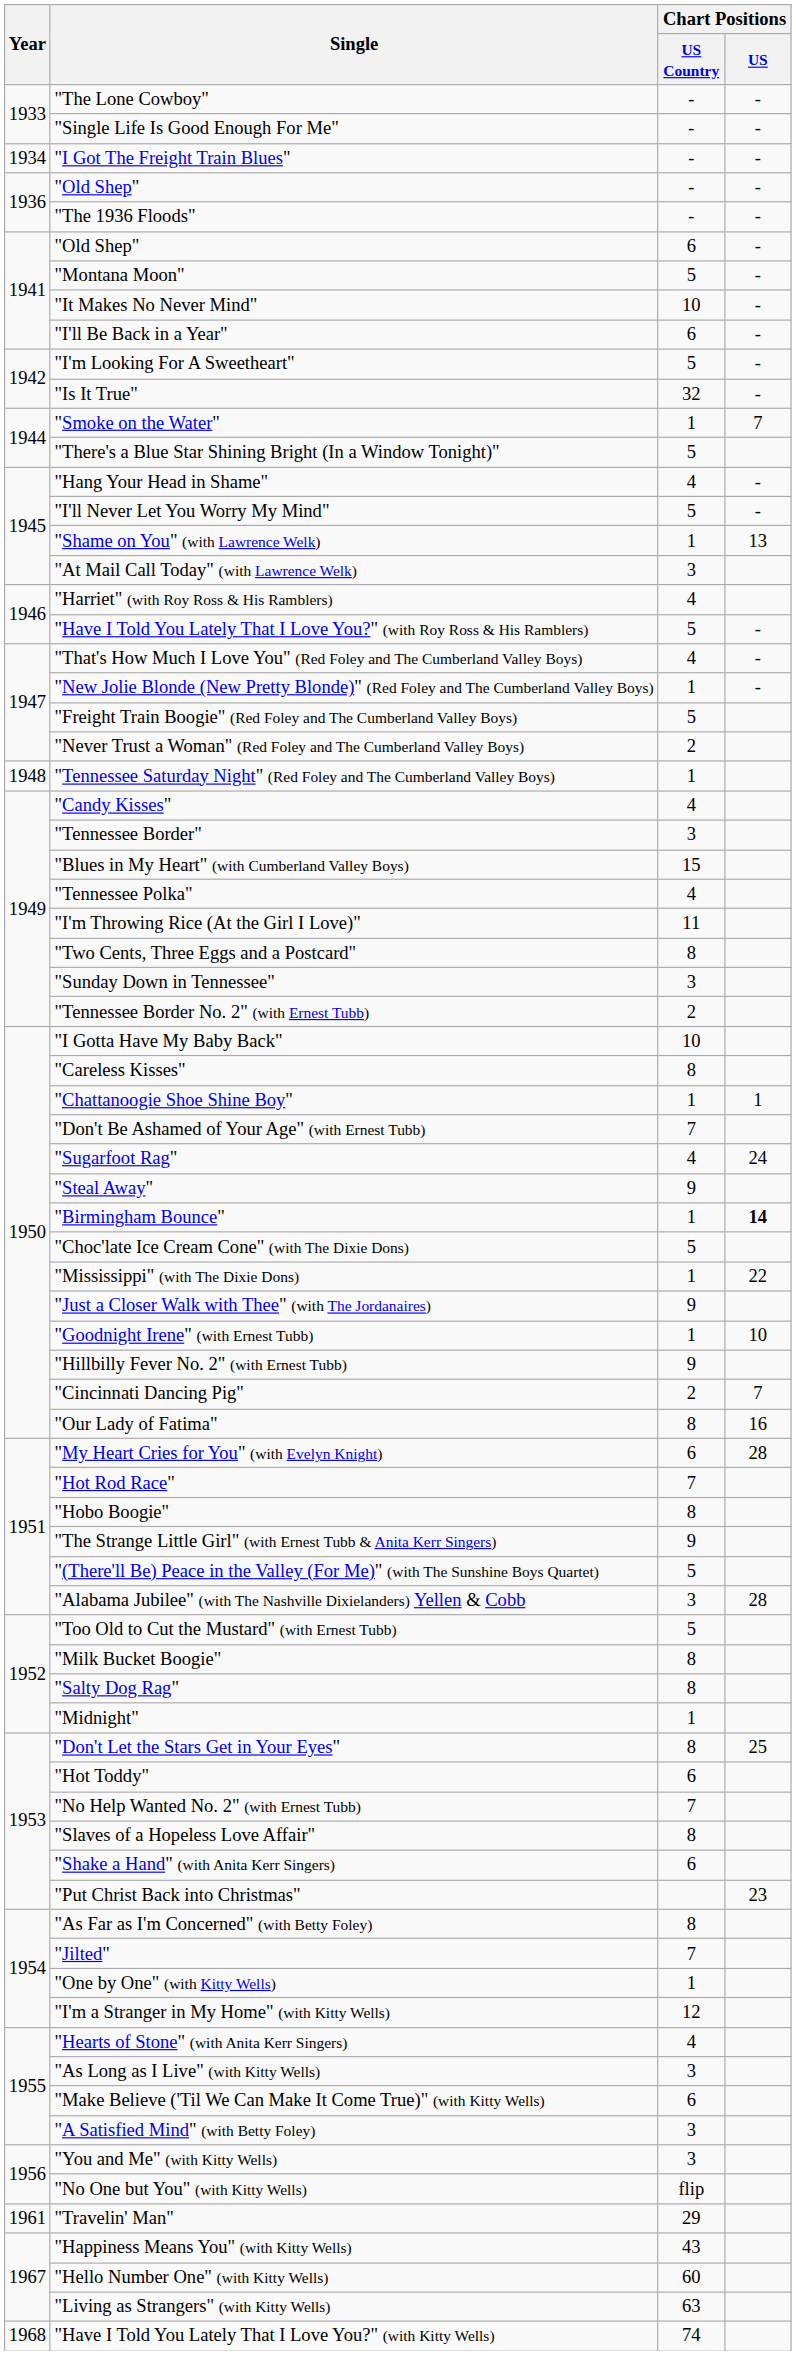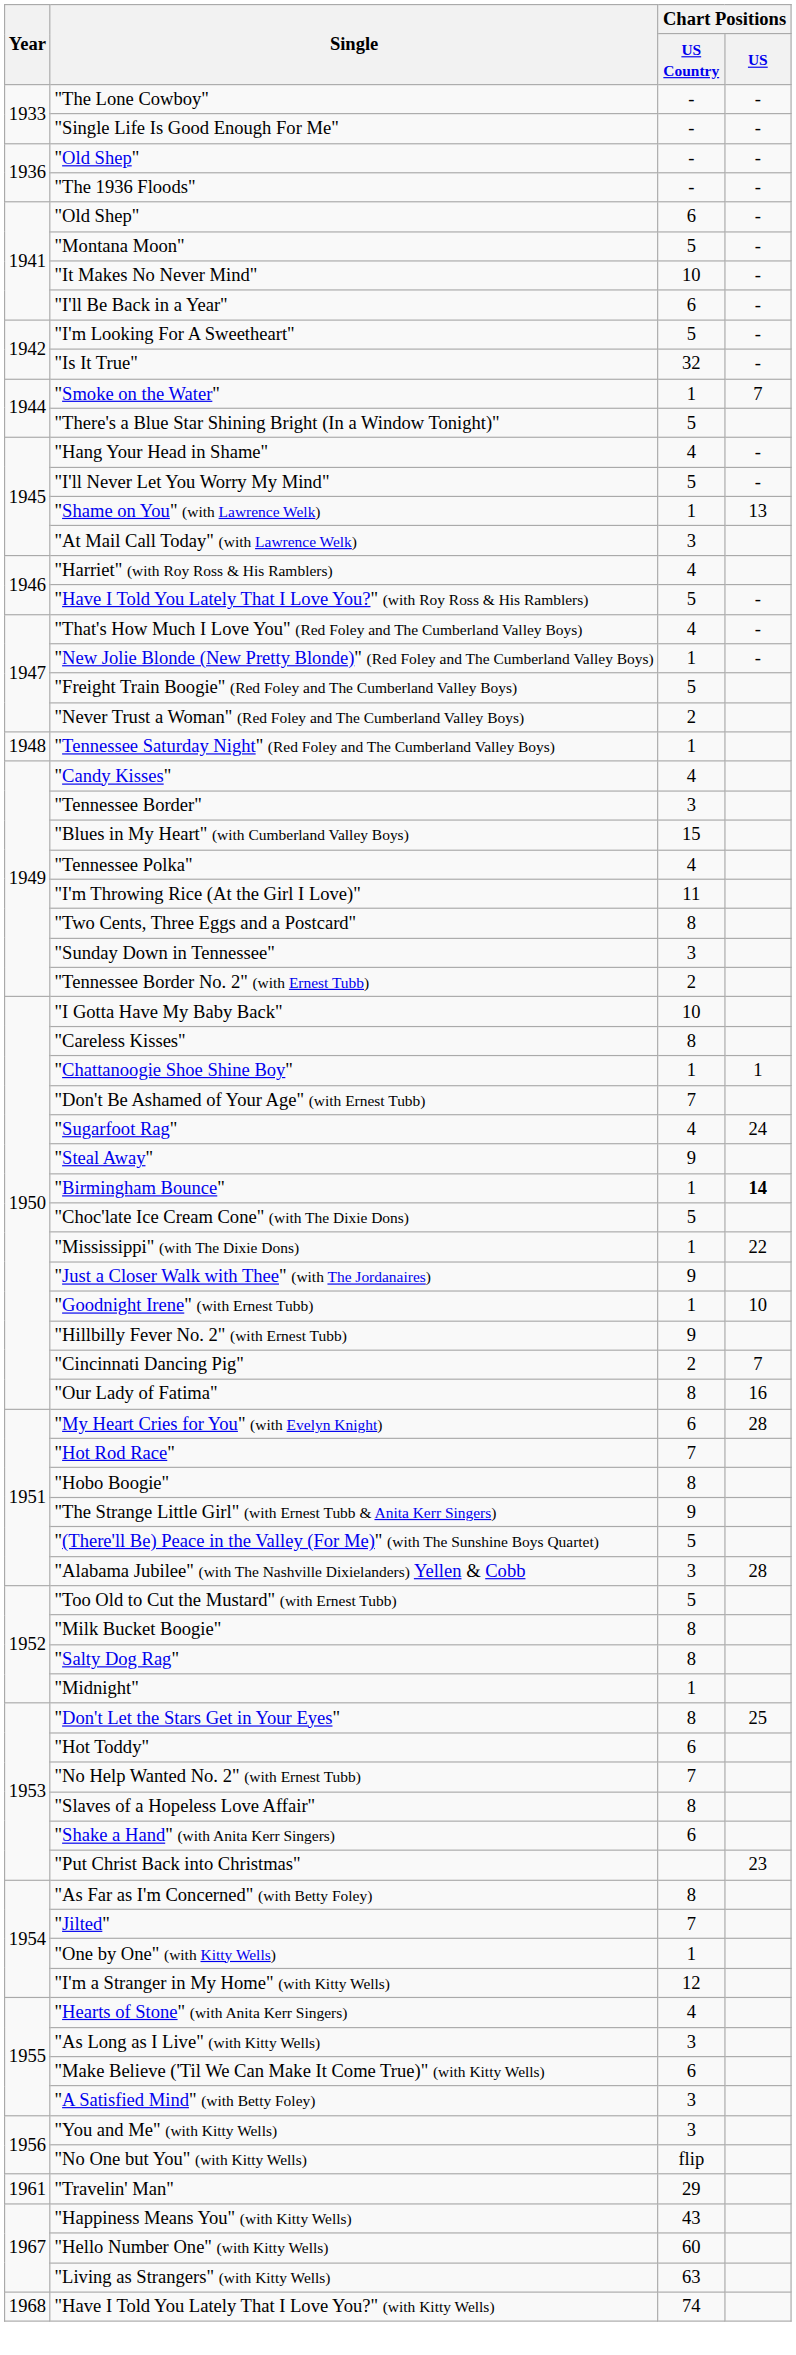 <table class="wikitable">
 <tr>
 <th rowspan="2">Year</th>
 <th rowspan="2">Single</th>
 <th colspan="2">Chart Positions</th>
 </tr>
 <tr>
 <th style="width:50px;"><small><a href='#'>US Country</a></small></th>
 <th style="width:50px;"><small><a href='#'>US</a></small></th>
 </tr>
 <tr>
 <td rowspan="2">1933</td>
 <td>"The Lone Cowboy"</td>
 <td style="text-align:center;">-</td>
 <td style="text-align:center;">-</td>
 </tr>
 <tr>
 <td>"Single Life Is Good Enough For Me"</td>
-<td style="text-align:center;">-</td>
-<td style="text-align:center;">-</td>
-</tr>
-<tr>
-<td>1934</td>
-<td>"<a href='#'>I Got The Freight Train Blues</a>"</td>
 <td style="text-align:center;">-</td>
 <td style="text-align:center;">-</td>
 </tr>
 <tr>
 <td rowspan="2">1936</td>
 <td>"<a href='#'>Old Shep</a>"</td>
 <td style="text-align:center;">-</td>
 <td style="text-align:center;">-</td>
 </tr>
 <tr>
 <td>"The 1936 Floods"</td>
 <td style="text-align:center;">-</td>
 <td style="text-align:center;">-</td>
 </tr>
 <tr>
 <td rowspan="4">1941</td>
 <td>"Old Shep"</td>
 <td style="text-align:center;">6</td>
 <td style="text-align:center;">-</td>
 </tr>
 <tr>
 <td>"Montana Moon"</td>
 <td style="text-align:center;">5</td>
 <td style="text-align:center;">-</td>
 </tr>
 <tr>
 <td>"It Makes No Never Mind"</td>
 <td style="text-align:center;">10</td>
 <td style="text-align:center;">-</td>
 </tr>
 <tr>
 <td>"I'll Be Back in a Year"</td>
 <td style="text-align:center;">6</td>
 <td style="text-align:center;">-</td>
 </tr>
 <tr>
 <td rowspan="2">1942</td>
 <td>"I'm Looking For A Sweetheart"</td>
 <td style="text-align:center;">5</td>
 <td style="text-align:center;">-</td>
 </tr>
 <tr>
 <td>"Is It True"</td>
 <td style="text-align:center;">32</td>
 <td style="text-align:center;">-</td>
 </tr>
 <tr>
 <td rowspan="2">1944</td>
 <td>"<a href='#'>Smoke on the Water</a>"</td>
 <td style="text-align:center;">1</td>
 <td style="text-align:center;">7</td>
 </tr>
 <tr>
 <td>"There's a Blue Star Shining Bright (In a Window Tonight)"</td>
 <td style="text-align:center;">5</td>
 <td style="text-align:center;"></td>
 </tr>
 <tr>
 <td rowspan="4">1945</td>
 <td>"Hang Your Head in Shame"</td>
 <td style="text-align:center;">4</td>
 <td style="text-align:center;">-</td>
 </tr>
 <tr>
 <td>"I'll Never Let You Worry My Mind"</td>
 <td style="text-align:center;">5</td>
 <td style="text-align:center;">-</td>
 </tr>
 <tr>
 <td>"<a href='#'>Shame on You</a>" <small>(with <a href='#'>Lawrence Welk</a>)</small></td>
 <td style="text-align:center;">1</td>
 <td style="text-align:center;">13</td>
 </tr>
 <tr>
 <td>"At Mail Call Today" <small>(with <a href='#'>Lawrence Welk</a>)</small></td>
 <td style="text-align:center;">3</td>
 <td style="text-align:center;"></td>
 </tr>
 <tr>
 <td rowspan="2">1946</td>
 <td>"Harriet" <small>(with Roy Ross & His Ramblers)</small></td>
 <td style="text-align:center;">4</td>
 <td style="text-align:center;"></td>
 </tr>
 <tr>
 <td>"<a href='#'>Have I Told You Lately That I Love You?</a>" <small>(with Roy Ross & His Ramblers)</small></td>
 <td style="text-align:center;">5</td>
 <td style="text-align:center;">-</td>
 </tr>
 <tr>
 <td rowspan="4">1947</td>
 <td>"That's How Much I Love You" <small>(Red Foley and The Cumberland Valley Boys)</small></td>
 <td style="text-align:center;">4</td>
 <td style="text-align:center;">-</td>
 </tr>
 <tr>
 <td>"<a href='#'>New Jolie Blonde (New Pretty Blonde)</a>" <small>(Red Foley and The Cumberland Valley Boys)</small></td>
 <td style="text-align:center;">1</td>
 <td style="text-align:center;">-</td>
 </tr>
 <tr>
 <td>"Freight Train Boogie" <small>(Red Foley and The Cumberland Valley Boys)</small></td>
 <td style="text-align:center;">5</td>
 <td style="text-align:center;"></td>
 </tr>
 <tr>
 <td>"Never Trust a Woman" <small>(Red Foley and The Cumberland Valley Boys)</small></td>
 <td style="text-align:center;">2</td>
 <td style="text-align:center;"></td>
 </tr>
 <tr>
 <td>1948</td>
 <td>"<a href='#'>Tennessee Saturday Night</a>" <small>(Red Foley and The Cumberland Valley Boys)</small></td>
 <td style="text-align:center;">1</td>
 <td style="text-align:center;"></td>
 </tr>
 <tr>
 <td rowspan="8">1949</td>
 <td>"<a href='#'>Candy Kisses</a>"</td>
 <td style="text-align:center;">4</td>
 <td style="text-align:center;"></td>
 </tr>
 <tr>
 <td>"Tennessee Border"</td>
 <td style="text-align:center;">3</td>
 <td style="text-align:center;"></td>
 </tr>
 <tr>
 <td>"Blues in My Heart" <small>(with Cumberland Valley Boys)</small></td>
 <td style="text-align:center;">15</td>
 <td style="text-align:center;"></td>
 </tr>
 <tr>
 <td>"Tennessee Polka"</td>
 <td style="text-align:center;">4</td>
 <td style="text-align:center;"></td>
 </tr>
 <tr>
 <td>"I'm Throwing Rice (At the Girl I Love)"</td>
 <td style="text-align:center;">11</td>
 <td style="text-align:center;"></td>
 </tr>
 <tr>
 <td>"Two Cents, Three Eggs and a Postcard"</td>
 <td style="text-align:center;">8</td>
 <td style="text-align:center;"></td>
 </tr>
 <tr>
 <td>"Sunday Down in Tennessee"</td>
 <td style="text-align:center;">3</td>
 <td style="text-align:center;"></td>
 </tr>
 <tr>
 <td>"Tennessee Border No. 2" <small>(with <a href='#'>Ernest Tubb</a>)</small></td>
 <td style="text-align:center;">2</td>
 <td style="text-align:center;"></td>
 </tr>
 <tr>
 <td rowspan="14">1950</td>
 <td>"I Gotta Have My Baby Back"</td>
 <td style="text-align:center;">10</td>
 <td style="text-align:center;"></td>
 </tr>
 <tr>
 <td>"Careless Kisses"</td>
 <td style="text-align:center;">8</td>
 <td style="text-align:center;"></td>
 </tr>
 <tr>
 <td>"<a href='#'>Chattanoogie Shoe Shine Boy</a>"</td>
 <td style="text-align:center;">1</td>
 <td style="text-align:center;">1</td>
 </tr>
 <tr>
 <td>"Don't Be Ashamed of Your Age" <small>(with Ernest Tubb)</small></td>
 <td style="text-align:center;">7</td>
 <td style="text-align:center;"></td>
 </tr>
 <tr>
 <td>"<a href='#'>Sugarfoot Rag</a>"</td>
 <td style="text-align:center;">4</td>
 <td style="text-align:center;">24</td>
 </tr>
 <tr>
 <td>"<a href='#'>Steal Away</a>"</td>
 <td style="text-align:center;">9</td>
 <td style="text-align:center;"></td>
 </tr>
 <tr>
 <td>"<a href='#'>Birmingham Bounce</a>"</td>
 <td style="text-align:center;">1</td>
 <td style="text-align:center;"><strong>14</strong></td>
 </tr>
 <tr>
 <td>"Choc'late Ice Cream Cone" <small>(with The Dixie Dons)</small></td>
 <td style="text-align:center;">5</td>
 <td style="text-align:center;"></td>
 </tr>
 <tr>
 <td>"Mississippi" <small>(with The Dixie Dons)</small></td>
 <td style="text-align:center;">1</td>
 <td style="text-align:center;">22</td>
 </tr>
 <tr>
 <td>"<a href='#'>Just a Closer Walk with Thee</a>" <small>(with <a href='#'>The Jordanaires</a>)</small></td>
 <td style="text-align:center;">9</td>
 <td style="text-align:center;"></td>
 </tr>
 <tr>
 <td>"<a href='#'>Goodnight Irene</a>" <small>(with Ernest Tubb)</small></td>
 <td style="text-align:center;">1</td>
 <td style="text-align:center;">10</td>
 </tr>
 <tr>
 <td>"Hillbilly Fever No. 2" <small>(with Ernest Tubb)</small></td>
 <td style="text-align:center;">9</td>
 <td style="text-align:center;"></td>
 </tr>
 <tr>
 <td>"Cincinnati Dancing Pig"</td>
 <td style="text-align:center;">2</td>
 <td style="text-align:center;">7</td>
 </tr>
 <tr>
 <td>"Our Lady of Fatima"</td>
 <td style="text-align:center;">8</td>
 <td style="text-align:center;">16</td>
 </tr>
 <tr>
 <td rowspan="6">1951</td>
 <td>"<a href='#'>My Heart Cries for You</a>" <small>(with <a href='#'>Evelyn Knight</a>)</small></td>
 <td style="text-align:center;">6</td>
 <td style="text-align:center;">28</td>
 </tr>
 <tr>
 <td>"<a href='#'>Hot Rod Race</a>"</td>
 <td style="text-align:center;">7</td>
 <td style="text-align:center;"></td>
 </tr>
 <tr>
 <td>"Hobo Boogie"</td>
 <td style="text-align:center;">8</td>
 <td style="text-align:center;"></td>
 </tr>
 <tr>
 <td>"The Strange Little Girl" <small>(with Ernest Tubb & <a href='#'>Anita Kerr Singers</a>)</small></td>
 <td style="text-align:center;">9</td>
 <td style="text-align:center;"></td>
 </tr>
 <tr>
 <td>"<a href='#'>(There'll Be) Peace in the Valley (For Me)</a>" <small>(with The Sunshine Boys Quartet)</small></td>
 <td style="text-align:center;">5</td>
 <td style="text-align:center;"></td>
 </tr>
 <tr>
 <td>"Alabama Jubilee" <small>(with The Nashville Dixielanders)</small> <a href='#'>Yellen</a> & <a href='#'>Cobb</a></td>
 <td style="text-align:center;">3</td>
 <td style="text-align:center;">28</td>
 </tr>
 <tr>
 <td rowspan="4">1952</td>
 <td>"Too Old to Cut the Mustard" <small>(with Ernest Tubb)</small></td>
 <td style="text-align:center;">5</td>
 <td style="text-align:center;"></td>
 </tr>
 <tr>
 <td>"Milk Bucket Boogie"</td>
 <td style="text-align:center;">8</td>
 <td style="text-align:center;"></td>
 </tr>
 <tr>
 <td>"<a href='#'>Salty Dog Rag</a>"</td>
 <td style="text-align:center;">8</td>
 <td style="text-align:center;"></td>
 </tr>
 <tr>
 <td>"Midnight"</td>
 <td style="text-align:center;">1</td>
 <td style="text-align:center;"></td>
 </tr>
 <tr>
 <td rowspan="6">1953</td>
 <td>"<a href='#'>Don't Let the Stars Get in Your Eyes</a>"</td>
 <td style="text-align:center;">8</td>
 <td style="text-align:center;">25</td>
 </tr>
 <tr>
 <td>"Hot Toddy"</td>
 <td style="text-align:center;">6</td>
 <td style="text-align:center;"></td>
 </tr>
 <tr>
 <td>"No Help Wanted No. 2" <small>(with Ernest Tubb)</small></td>
 <td style="text-align:center;">7</td>
 <td style="text-align:center;"></td>
 </tr>
 <tr>
 <td>"Slaves of a Hopeless Love Affair"</td>
 <td style="text-align:center;">8</td>
 <td style="text-align:center;"></td>
 </tr>
 <tr>
 <td>"<a href='#'>Shake a Hand</a>" <small>(with Anita Kerr Singers)</small></td>
 <td style="text-align:center;">6</td>
 <td style="text-align:center;"></td>
 </tr>
 <tr>
 <td>"Put Christ Back into Christmas"</td>
 <td style="text-align:center;"></td>
 <td style="text-align:center;">23</td>
 </tr>
 <tr>
 <td rowspan="4">1954</td>
 <td>"As Far as I'm Concerned" <small>(with Betty Foley)</small></td>
 <td style="text-align:center;">8</td>
 <td style="text-align:center;"></td>
 </tr>
 <tr>
 <td>"<a href='#'>Jilted</a>"</td>
 <td style="text-align:center;">7</td>
 <td style="text-align:center;"></td>
 </tr>
 <tr>
 <td>"One by One" <small>(with <a href='#'>Kitty Wells</a>)</small></td>
 <td style="text-align:center;">1</td>
 <td style="text-align:center;"></td>
 </tr>
 <tr>
 <td>"I'm a Stranger in My Home" <small>(with Kitty Wells)</small></td>
 <td style="text-align:center;">12</td>
 <td style="text-align:center;"></td>
 </tr>
 <tr>
 <td rowspan="4">1955</td>
 <td>"<a href='#'>Hearts of Stone</a>" <small>(with Anita Kerr Singers)</small></td>
 <td style="text-align:center;">4</td>
 <td style="text-align:center;"></td>
 </tr>
 <tr>
 <td>"As Long as I Live" <small>(with Kitty Wells)</small></td>
 <td style="text-align:center;">3</td>
 <td style="text-align:center;"></td>
 </tr>
 <tr>
 <td>"Make Believe ('Til We Can Make It Come True)" <small>(with Kitty Wells)</small></td>
 <td style="text-align:center;">6</td>
 <td style="text-align:center;"></td>
 </tr>
 <tr>
 <td>"<a href='#'>A Satisfied Mind</a>" <small>(with Betty Foley)</small></td>
 <td style="text-align:center;">3</td>
 <td style="text-align:center;"></td>
 </tr>
 <tr>
 <td rowspan="2">1956</td>
 <td>"You and Me" <small>(with Kitty Wells)</small></td>
 <td style="text-align:center;">3</td>
 <td style="text-align:center;"></td>
 </tr>
 <tr>
 <td>"No One but You" <small>(with Kitty Wells)</small></td>
 <td style="text-align:center;">flip</td>
 <td style="text-align:center;"></td>
 </tr>
 <tr>
 <td>1961</td>
 <td>"Travelin' Man"</td>
 <td style="text-align:center;">29</td>
 <td style="text-align:center;"></td>
 </tr>
 <tr>
 <td rowspan="3">1967</td>
 <td>"Happiness Means You" <small>(with Kitty Wells)</small></td>
 <td style="text-align:center;">43</td>
 <td style="text-align:center;"></td>
 </tr>
 <tr>
 <td>"Hello Number One" <small>(with Kitty Wells)</small></td>
 <td style="text-align:center;">60</td>
 <td style="text-align:center;"></td>
 </tr>
 <tr>
 <td>"Living as Strangers" <small>(with Kitty Wells)</small></td>
 <td style="text-align:center;">63</td>
 <td style="text-align:center;"></td>
 </tr>
 <tr>
 <td>1968</td>
 <td>"Have I Told You Lately That I Love You?" <small>(with Kitty Wells)</small></td>
 <td style="text-align:center;">74</td>
 <td style="text-align:center;"></td>
 </tr>
 </table>
